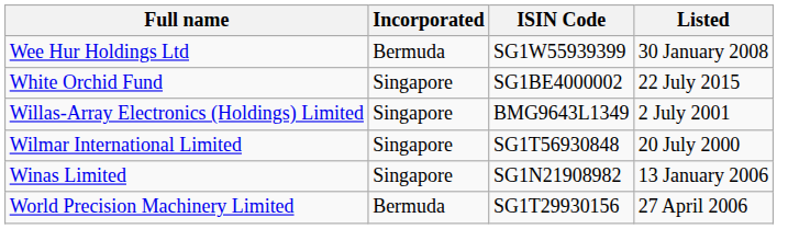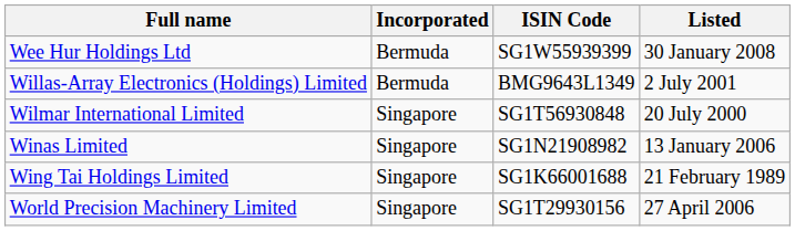 <table class="wikitable">
 <tr>
 <th>Full name</th>
 <th>Incorporated</th>
 <th>ISIN Code</th>
 <th>Listed</th>
 </tr>
 <tr>
 <td><a href='#'>Wee Hur Holdings Ltd</a></td>
 <td>Bermuda</td>
 <td>SG1W55939399</td>
 <td>30 January 2008</td>
 </tr>
 <tr>
-<td><a href='#'>White Orchid Fund</a></td>
-<td>Singapore</td>
-<td>SG1BE4000002</td>
-<td>22 July 2015</td>
-</tr>
-<tr>
 <td><a href='#'>Willas-Array Electronics (Holdings) Limited</a></td>
-<td>Singapore</td>
+<td>Bermuda</td>
 <td>BMG9643L1349</td>
 <td>2 July 2001</td>
 </tr>
 <tr>
 <td><a href='#'>Wilmar International Limited</a></td>
 <td>Singapore</td>
 <td>SG1T56930848</td>
 <td>20 July 2000</td>
 </tr>
 <tr>
 <td><a href='#'>Winas Limited</a></td>
 <td>Singapore</td>
 <td>SG1N21908982</td>
 <td>13 January 2006</td>
 </tr>
 <tr>
+<td><a href='#'>Wing Tai Holdings Limited</a></td>
+<td>Singapore</td>
+<td>SG1K66001688</td>
+<td>21 February 1989</td>
+</tr>
+<tr>
 <td><a href='#'>World Precision Machinery Limited</a></td>
-<td>Bermuda</td>
+<td>Singapore</td>
 <td>SG1T29930156</td>
 <td>27 April 2006</td>
 </tr>
 </table>
